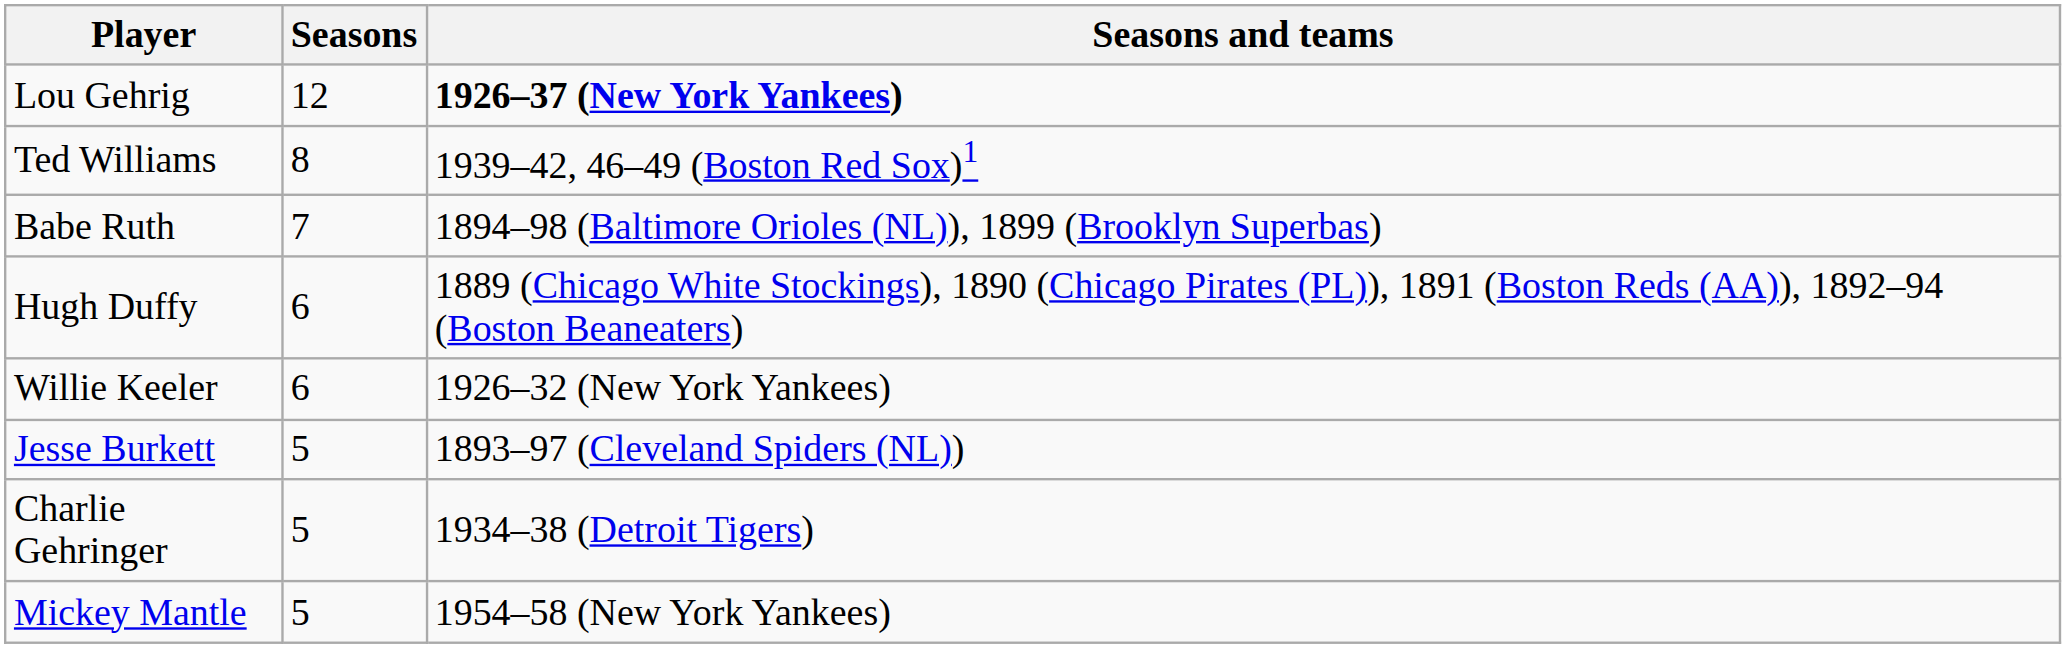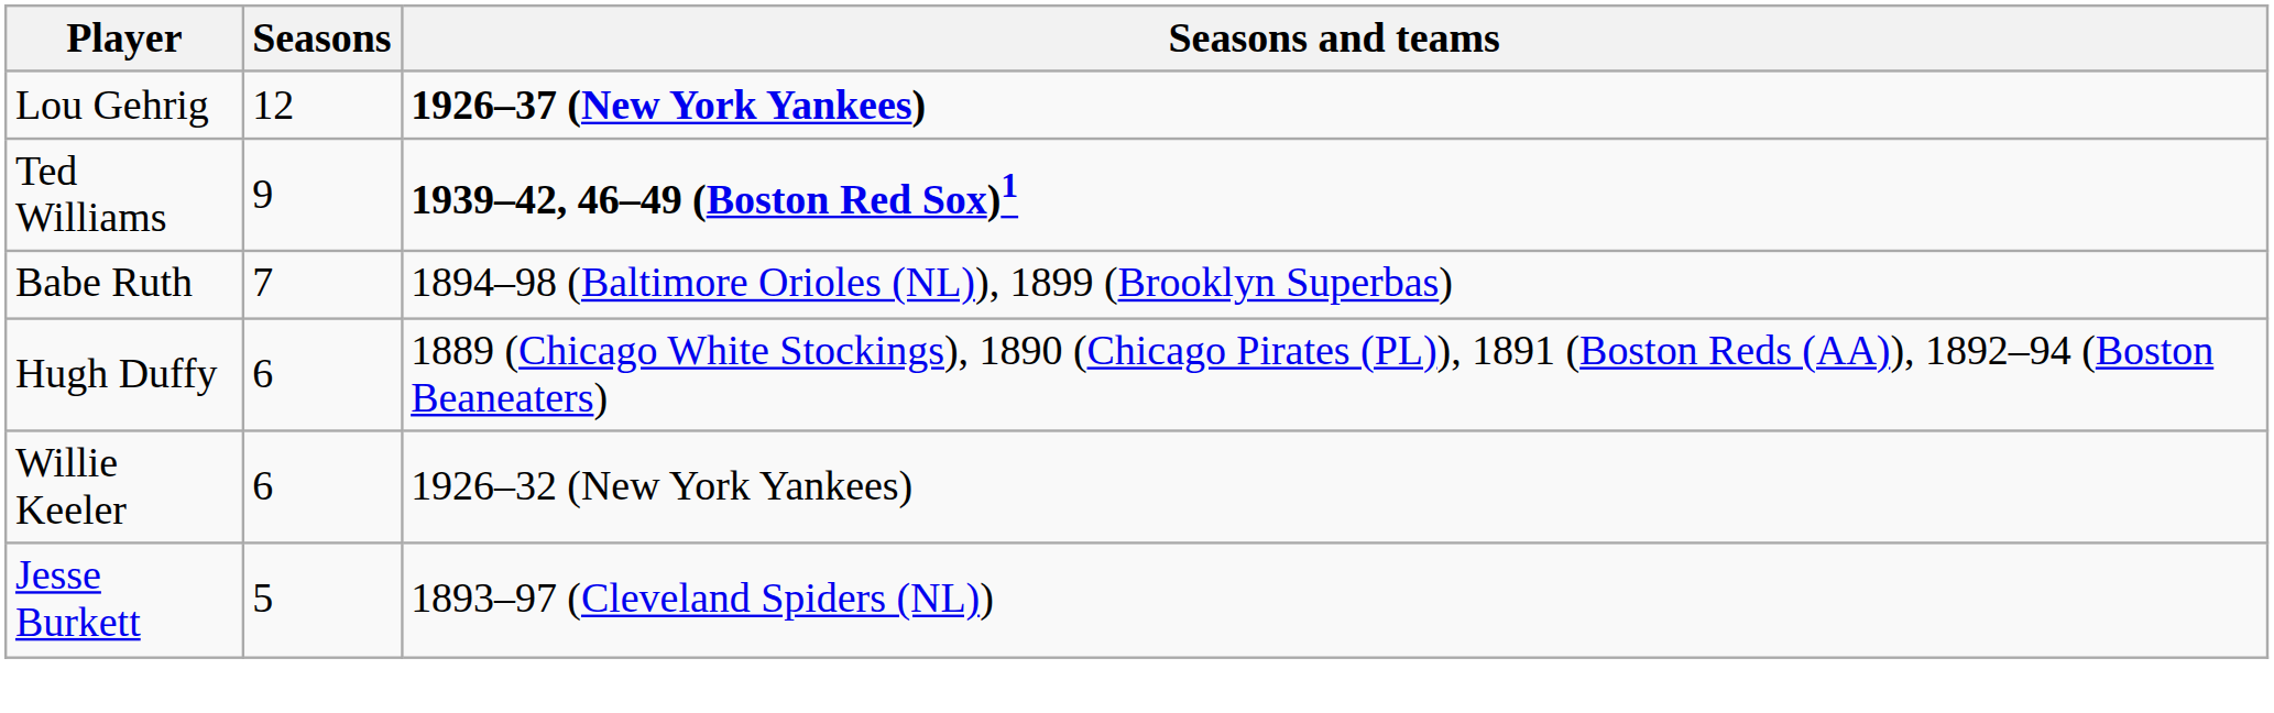 <table class="wikitable">
 <tr>
 <th>Player</th>
 <th>Seasons</th>
 <th>Seasons and teams</th>
 </tr>
 <tr>
 <td>Lou Gehrig</td>
 <td>12</td>
 <td><strong>1926–37 (<a href='#'>New York Yankees</a>)</strong></td>
 </tr>
 <tr>
 <td>Ted Williams</td>
-<td>8</td>
-<td>1939–42, 46–49 (<a href='#'>Boston Red Sox</a>)<a href='#'><sup>1</sup></a></td>
+<td>9</td>
+<td><strong>1939–42, 46–49 (<a href='#'>Boston Red Sox</a>)<a href='#'><sup>1</sup></a></strong></td>
 </tr>
 <tr>
 <td>Babe Ruth</td>
 <td>7</td>
 <td>1894–98 (<a href='#'>Baltimore Orioles (NL)</a>), 1899 (<a href='#'>Brooklyn Superbas</a>)</td>
 </tr>
 <tr>
 <td>Hugh Duffy</td>
 <td>6</td>
 <td>1889 (<a href='#'>Chicago White Stockings</a>), 1890 (<a href='#'>Chicago Pirates (PL)</a>), 1891 (<a href='#'>Boston Reds (AA)</a>), 1892–94 (<a href='#'>Boston Beaneaters</a>)</td>
 </tr>
 <tr>
 <td>Willie Keeler</td>
 <td>6</td>
 <td>1926–32 (New York Yankees)</td>
 </tr>
 <tr>
 <td><a href='#'>Jesse Burkett</a></td>
 <td>5</td>
 <td>1893–97 (<a href='#'>Cleveland Spiders (NL)</a>)</td>
 </tr>
-<tr>
-<td>Charlie Gehringer</td>
-<td>5</td>
-<td>1934–38 (<a href='#'>Detroit Tigers</a>)</td>
-</tr>
-<tr>
-<td><a href='#'>Mickey Mantle</a></td>
-<td>5</td>
-<td>1954–58 (New York Yankees)</td>
-</tr>
 </table>
